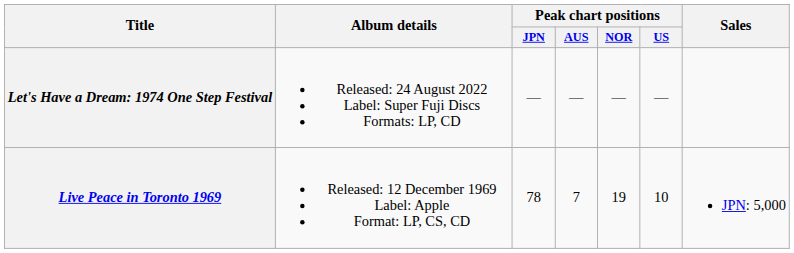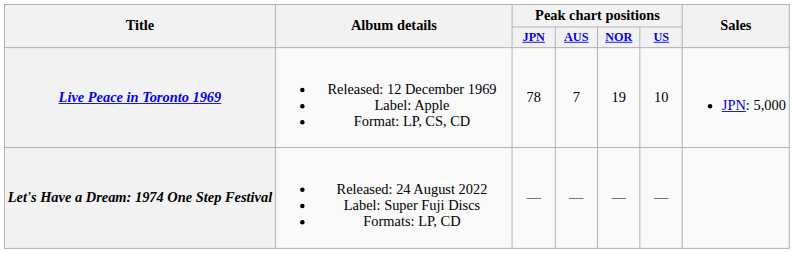 <table class="wikitable plainrowheaders" style="text-align:center">
 <tr>
 <th scope="col" rowspan="2">Title</th>
 <th scope="col" rowspan="2" style="width:16em;">Album details</th>
 <th scope="col" colspan="4">Peak chart positions</th>
 <th scope="col" rowspan="2">Sales</th>
 </tr>
 <tr>
 <th scope="col" style="width:3em;font-size:85%;"><a href='#'>JPN</a><br></th>
 <th scope="col" style="width:3em;font-size:85%;"><a href='#'>AUS</a><br></th>
 <th scope="col" style="width:3em;font-size:85%;"><a href='#'>NOR</a><br></th>
 <th scope="col" style="width:3em;font-size:85%;"><a href='#'>US</a><br></th>
 </tr>
 <tr>
+<th scope="row"><em><a href='#'>Live Peace in Toronto 1969</a></em> <br></th>
+<td><br><ul><li>Released: 12 December 1969</li><li>Label: Apple</li><li>Format: LP, CS, CD</li></ul></td>
+<td>78</td>
+<td>7</td>
+<td>19</td>
+<td>10</td>
+<td><br><ul><li><a href='#'>JPN</a>: 5,000</li></ul></td>
+</tr>
+<tr>
 <th scope="row"><em>Let's Have a Dream: 1974 One Step Festival</em></th>
 <td><br><ul><li>Released: 24 August 2022</li><li>Label: Super Fuji Discs</li><li>Formats: LP, CD</li></ul></td>
 <td>—</td>
 <td>—</td>
 <td>—</td>
 <td>—</td>
 <td></td>
 </tr>
-<tr>
-<th scope="row"><em><a href='#'>Live Peace in Toronto 1969</a></em> <br></th>
-<td><br><ul><li>Released: 12 December 1969</li><li>Label: Apple</li><li>Format: LP, CS, CD</li></ul></td>
-<td>78</td>
-<td>7</td>
-<td>19</td>
-<td>10</td>
-<td><br><ul><li><a href='#'>JPN</a>: 5,000</li></ul></td>
-</tr>
 </table>
